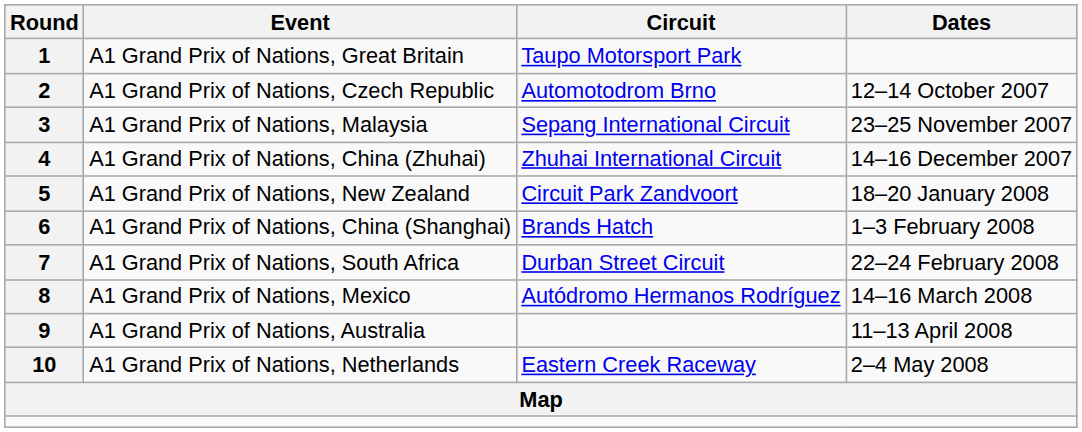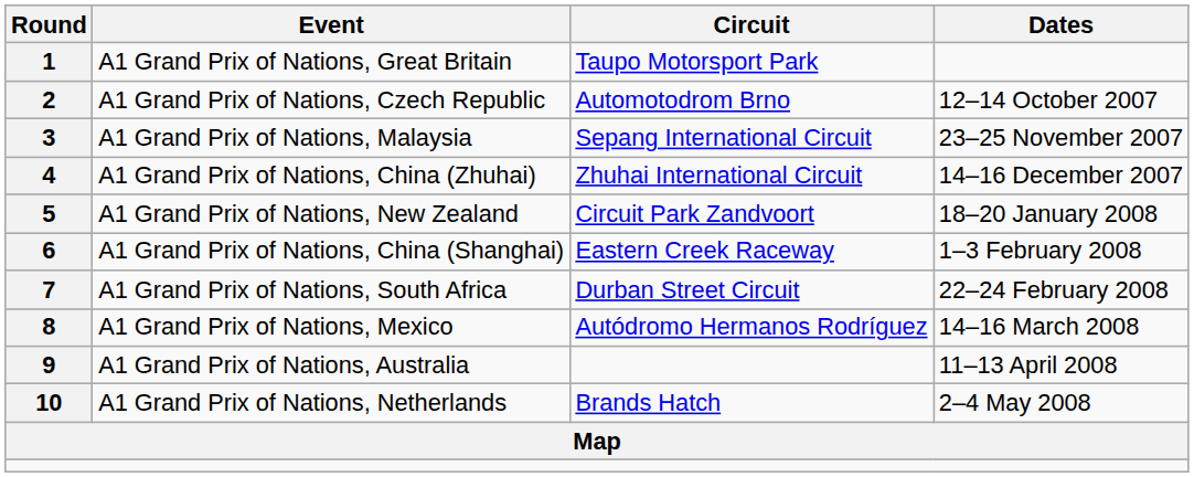 <table class="wikitable" style="font-size: 85%;">
 <tr>
 <th>Round</th>
 <th>Event</th>
 <th>Circuit</th>
 <th>Dates</th>
 </tr>
 <tr>
 <th>1</th>
 <td> A1 Grand Prix of Nations, Great Britain</td>
 <td><a href='#'>Taupo Motorsport Park</a></td>
 <td></td>
 </tr>
 <tr>
 <th>2</th>
 <td> A1 Grand Prix of Nations, Czech Republic</td>
 <td><a href='#'>Automotodrom Brno</a></td>
 <td>12–14 October 2007</td>
 </tr>
 <tr>
 <th>3</th>
 <td> A1 Grand Prix of Nations, Malaysia</td>
 <td><a href='#'>Sepang International Circuit</a></td>
 <td>23–25 November 2007</td>
 </tr>
 <tr>
 <th>4</th>
 <td> A1 Grand Prix of Nations, China (Zhuhai)</td>
 <td><a href='#'>Zhuhai International Circuit</a></td>
 <td>14–16 December 2007</td>
 </tr>
 <tr>
 <th>5</th>
 <td> A1 Grand Prix of Nations, New Zealand</td>
 <td><a href='#'>Circuit Park Zandvoort</a></td>
 <td>18–20 January 2008</td>
 </tr>
 <tr>
 <th>6</th>
 <td> A1 Grand Prix of Nations, China (Shanghai)</td>
-<td><a href='#'>Brands Hatch</a></td>
+<td><a href='#'>Eastern Creek Raceway</a></td>
 <td>1–3 February 2008</td>
 </tr>
 <tr>
 <th>7</th>
 <td> A1 Grand Prix of Nations, South Africa</td>
 <td><a href='#'>Durban Street Circuit</a></td>
 <td>22–24 February 2008</td>
 </tr>
 <tr>
 <th>8</th>
 <td> A1 Grand Prix of Nations, Mexico</td>
 <td><a href='#'>Autódromo Hermanos Rodríguez</a></td>
 <td>14–16 March 2008</td>
 </tr>
 <tr>
 <th>9</th>
 <td> A1 Grand Prix of Nations, Australia</td>
 <td></td>
 <td>11–13 April 2008</td>
 </tr>
 <tr>
 <th>10</th>
 <td> A1 Grand Prix of Nations, Netherlands</td>
-<td><a href='#'>Eastern Creek Raceway</a></td>
+<td><a href='#'>Brands Hatch</a></td>
 <td>2–4 May 2008</td>
 </tr>
 <tr>
 <th colspan=4>Map</th>
 </tr>
 <tr>
 <td colspan=4></td>
 </tr>
 </table>
